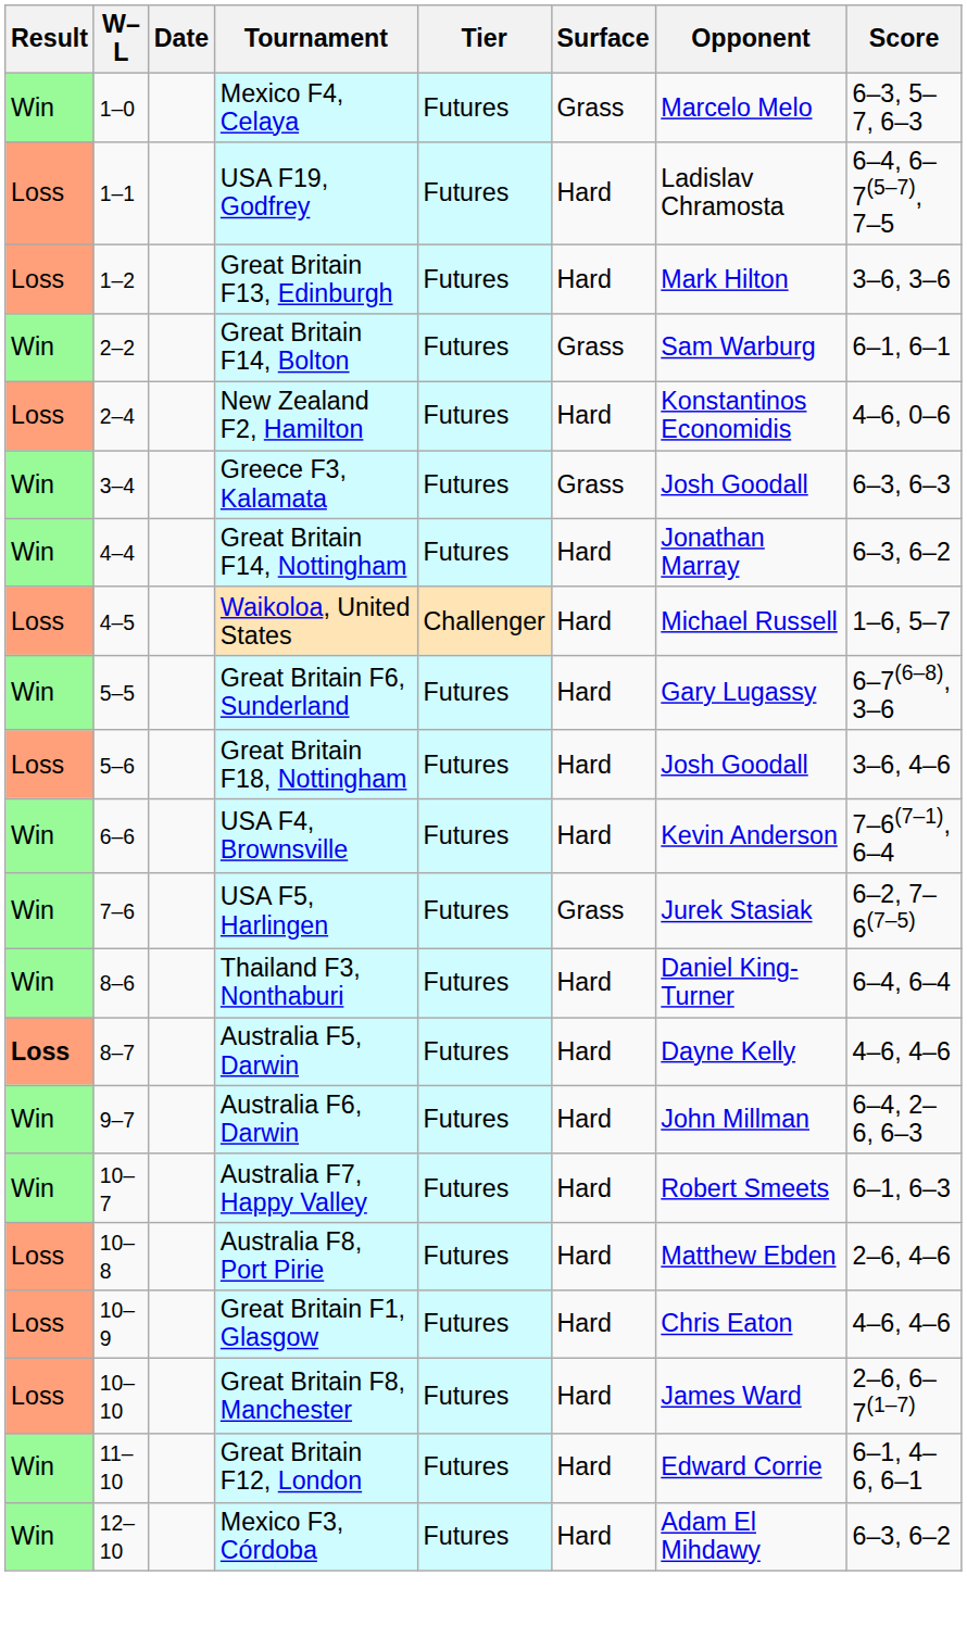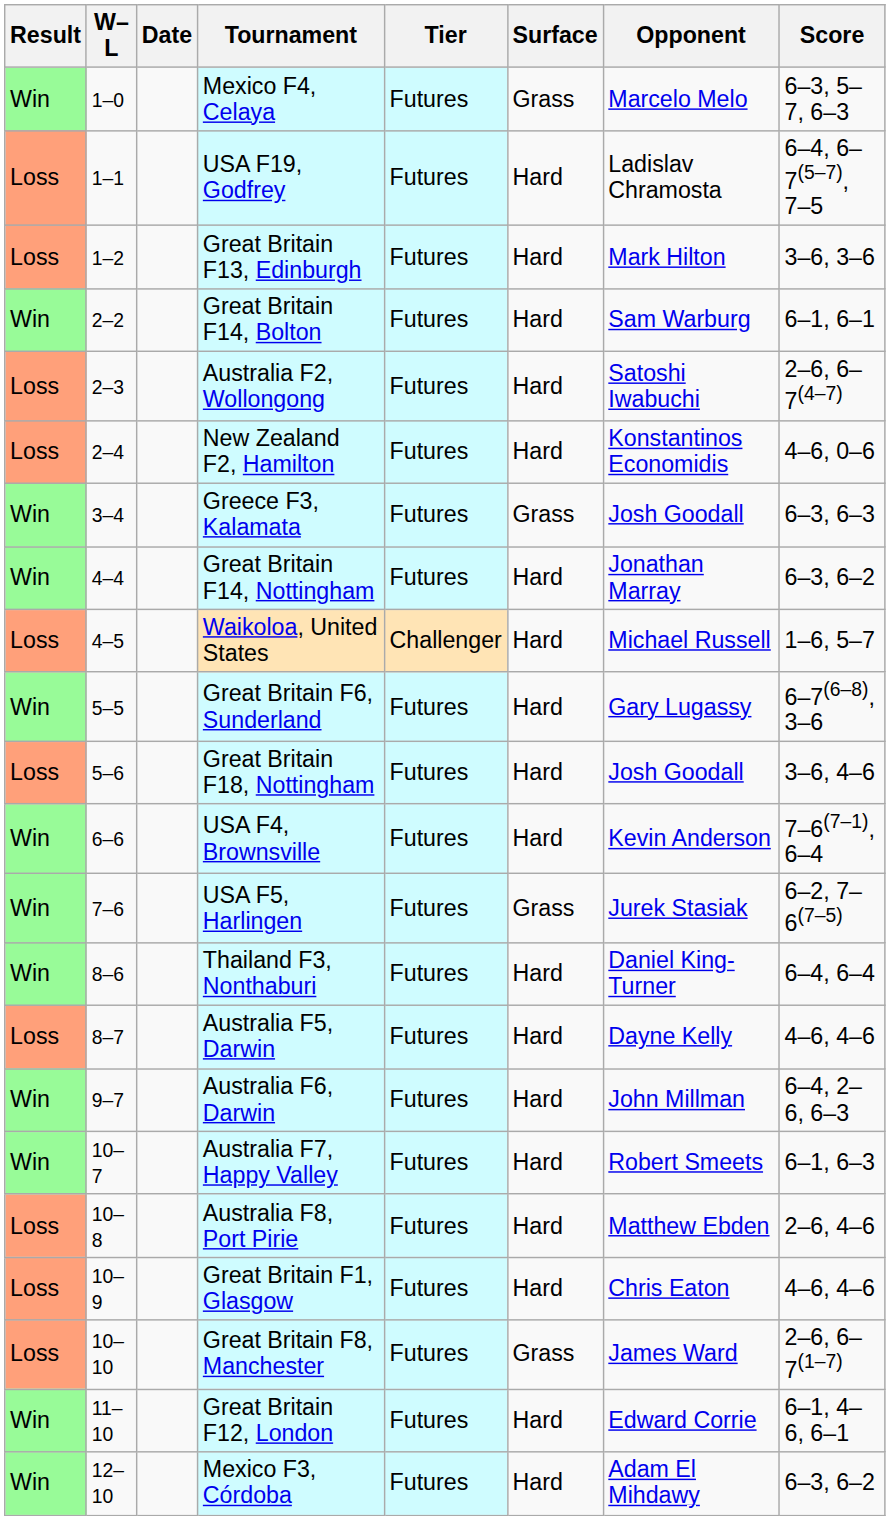 <table class="sortable wikitable">
 <tr>
 <th>Result</th>
 <th class="unsortable">W–L</th>
 <th>Date</th>
 <th>Tournament</th>
 <th>Tier</th>
 <th>Surface</th>
 <th>Opponent</th>
 <th class="unsortable">Score</th>
 </tr>
 <tr>
 <td bgcolor=98FB98>Win</td>
 <td><small>1–0</small></td>
 <td></td>
 <td style="background:#cffcff;">Mexico F4, <a href='#'>Celaya</a></td>
 <td style="background:#cffcff;">Futures</td>
 <td>Grass</td>
 <td> <a href='#'>Marcelo Melo</a></td>
 <td>6–3, 5–7, 6–3</td>
 </tr>
 <tr>
 <td bgcolor=FFA07A>Loss</td>
 <td><small>1–1</small></td>
 <td></td>
 <td style="background:#cffcff;">USA F19, <a href='#'>Godfrey</a></td>
 <td style="background:#cffcff;">Futures</td>
 <td>Hard</td>
 <td> Ladislav Chramosta</td>
 <td>6–4, 6–7<sup>(5–7)</sup>, 7–5</td>
 </tr>
 <tr>
 <td bgcolor=FFA07A>Loss</td>
 <td><small>1–2</small></td>
 <td></td>
 <td style="background:#cffcff;">Great Britain F13, <a href='#'>Edinburgh</a></td>
 <td style="background:#cffcff;">Futures</td>
 <td>Hard</td>
 <td> <a href='#'>Mark Hilton</a></td>
 <td>3–6, 3–6</td>
 </tr>
 <tr>
 <td bgcolor=98FB98>Win</td>
 <td><small>2–2</small></td>
 <td></td>
 <td style="background:#cffcff;">Great Britain F14, <a href='#'>Bolton</a></td>
 <td style="background:#cffcff;">Futures</td>
-<td>Grass</td>
+<td>Hard</td>
 <td> <a href='#'>Sam Warburg</a></td>
 <td>6–1, 6–1</td>
+</tr>
+<tr>
+<td bgcolor=FFA07A>Loss</td>
+<td><small>2–3</small></td>
+<td></td>
+<td style="background:#cffcff;">Australia F2, <a href='#'>Wollongong</a></td>
+<td style="background:#cffcff;">Futures</td>
+<td>Hard</td>
+<td> <a href='#'>Satoshi Iwabuchi</a></td>
+<td>2–6, 6–7<sup>(4–7)</sup></td>
 </tr>
 <tr>
 <td bgcolor=FFA07A>Loss</td>
 <td><small>2–4</small></td>
 <td></td>
 <td style="background:#cffcff;">New Zealand F2, <a href='#'>Hamilton</a></td>
 <td style="background:#cffcff;">Futures</td>
 <td>Hard</td>
 <td> <a href='#'>Konstantinos Economidis</a></td>
 <td>4–6, 0–6</td>
 </tr>
 <tr>
 <td bgcolor=98FB98>Win</td>
 <td><small>3–4</small></td>
 <td></td>
 <td style="background:#cffcff;">Greece F3, <a href='#'>Kalamata</a></td>
 <td style="background:#cffcff;">Futures</td>
 <td>Grass</td>
 <td> <a href='#'>Josh Goodall</a></td>
 <td>6–3, 6–3</td>
 </tr>
 <tr>
 <td bgcolor=98FB98>Win</td>
 <td><small>4–4</small></td>
 <td></td>
 <td style="background:#cffcff;">Great Britain F14, <a href='#'>Nottingham</a></td>
 <td style="background:#cffcff;">Futures</td>
 <td>Hard</td>
 <td> <a href='#'>Jonathan Marray</a></td>
 <td>6–3, 6–2</td>
 </tr>
 <tr>
 <td bgcolor=FFA07A>Loss</td>
 <td><small>4–5</small></td>
 <td></td>
 <td style="background:moccasin;"><a href='#'>Waikoloa</a>, United States</td>
 <td style="background:moccasin;">Challenger</td>
 <td>Hard</td>
 <td> <a href='#'>Michael Russell</a></td>
 <td>1–6, 5–7</td>
 </tr>
 <tr>
 <td bgcolor=98FB98>Win</td>
 <td><small>5–5</small></td>
 <td></td>
 <td style="background:#cffcff;">Great Britain F6, <a href='#'>Sunderland</a></td>
 <td style="background:#cffcff;">Futures</td>
 <td>Hard</td>
 <td> <a href='#'>Gary Lugassy</a></td>
 <td>6–7<sup>(6–8)</sup>, 3–6</td>
 </tr>
 <tr>
 <td bgcolor=FFA07A>Loss</td>
 <td><small>5–6</small></td>
 <td></td>
 <td style="background:#cffcff;">Great Britain F18, <a href='#'>Nottingham</a></td>
 <td style="background:#cffcff;">Futures</td>
 <td>Hard</td>
 <td> <a href='#'>Josh Goodall</a></td>
 <td>3–6, 4–6</td>
 </tr>
 <tr>
 <td bgcolor=98FB98>Win</td>
 <td><small>6–6</small></td>
 <td></td>
 <td style="background:#cffcff;">USA F4, <a href='#'>Brownsville</a></td>
 <td style="background:#cffcff;">Futures</td>
 <td>Hard</td>
 <td> <a href='#'>Kevin Anderson</a></td>
 <td>7–6<sup>(7–1)</sup>, 6–4</td>
 </tr>
 <tr>
 <td bgcolor=98FB98>Win</td>
 <td><small>7–6</small></td>
 <td></td>
 <td style="background:#cffcff;">USA F5, <a href='#'>Harlingen</a></td>
 <td style="background:#cffcff;">Futures</td>
 <td>Grass</td>
 <td> <a href='#'>Jurek Stasiak</a></td>
 <td>6–2, 7–6<sup>(7–5)</sup></td>
 </tr>
 <tr>
 <td bgcolor=98FB98>Win</td>
 <td><small>8–6</small></td>
 <td></td>
 <td style="background:#cffcff;">Thailand F3, <a href='#'>Nonthaburi</a></td>
 <td style="background:#cffcff;">Futures</td>
 <td>Hard</td>
 <td> <a href='#'>Daniel King-Turner</a></td>
 <td>6–4, 6–4</td>
 </tr>
 <tr>
-<td bgcolor=FFA07A><strong>Loss</strong></td>
+<td bgcolor=FFA07A>Loss</td>
 <td><small>8–7</small></td>
 <td></td>
 <td style="background:#cffcff;">Australia F5, <a href='#'>Darwin</a></td>
 <td style="background:#cffcff;">Futures</td>
 <td>Hard</td>
 <td> <a href='#'>Dayne Kelly</a></td>
 <td>4–6, 4–6</td>
 </tr>
 <tr>
 <td bgcolor=98FB98>Win</td>
 <td><small>9–7</small></td>
 <td></td>
 <td style="background:#cffcff;">Australia F6, <a href='#'>Darwin</a></td>
 <td style="background:#cffcff;">Futures</td>
 <td>Hard</td>
 <td> <a href='#'>John Millman</a></td>
 <td>6–4, 2–6, 6–3</td>
 </tr>
 <tr>
 <td bgcolor=98FB98>Win</td>
 <td><small>10–7</small></td>
 <td></td>
 <td style="background:#cffcff;">Australia F7, <a href='#'>Happy Valley</a></td>
 <td style="background:#cffcff;">Futures</td>
 <td>Hard</td>
 <td> <a href='#'>Robert Smeets</a></td>
 <td>6–1, 6–3</td>
 </tr>
 <tr>
 <td bgcolor=FFA07A>Loss</td>
 <td><small>10–8</small></td>
 <td></td>
 <td style="background:#cffcff;">Australia F8, <a href='#'>Port Pirie</a></td>
 <td style="background:#cffcff;">Futures</td>
 <td>Hard</td>
 <td> <a href='#'>Matthew Ebden</a></td>
 <td>2–6, 4–6</td>
 </tr>
 <tr>
 <td bgcolor=FFA07A>Loss</td>
 <td><small>10–9</small></td>
 <td></td>
 <td style="background:#cffcff;">Great Britain F1, <a href='#'>Glasgow</a></td>
 <td style="background:#cffcff;">Futures</td>
 <td>Hard</td>
 <td> <a href='#'>Chris Eaton</a></td>
 <td>4–6, 4–6</td>
 </tr>
 <tr>
 <td bgcolor=FFA07A>Loss</td>
 <td><small>10–10</small></td>
 <td></td>
 <td style="background:#cffcff;">Great Britain F8, <a href='#'>Manchester</a></td>
 <td style="background:#cffcff;">Futures</td>
-<td>Hard</td>
+<td>Grass</td>
 <td> <a href='#'>James Ward</a></td>
 <td>2–6, 6–7<sup>(1–7)</sup></td>
 </tr>
 <tr>
 <td bgcolor=98FB98>Win</td>
 <td><small>11–10</small></td>
 <td></td>
 <td style="background:#cffcff;">Great Britain F12, <a href='#'>London</a></td>
 <td style="background:#cffcff;">Futures</td>
 <td>Hard</td>
 <td> <a href='#'>Edward Corrie</a></td>
 <td>6–1, 4–6, 6–1</td>
 </tr>
 <tr>
 <td bgcolor=98FB98>Win</td>
 <td><small>12–10</small></td>
 <td></td>
 <td style="background:#cffcff;">Mexico F3, <a href='#'>Córdoba</a></td>
 <td style="background:#cffcff;">Futures</td>
 <td>Hard</td>
 <td> <a href='#'>Adam El Mihdawy</a></td>
 <td>6–3, 6–2</td>
 </tr>
 </table>
